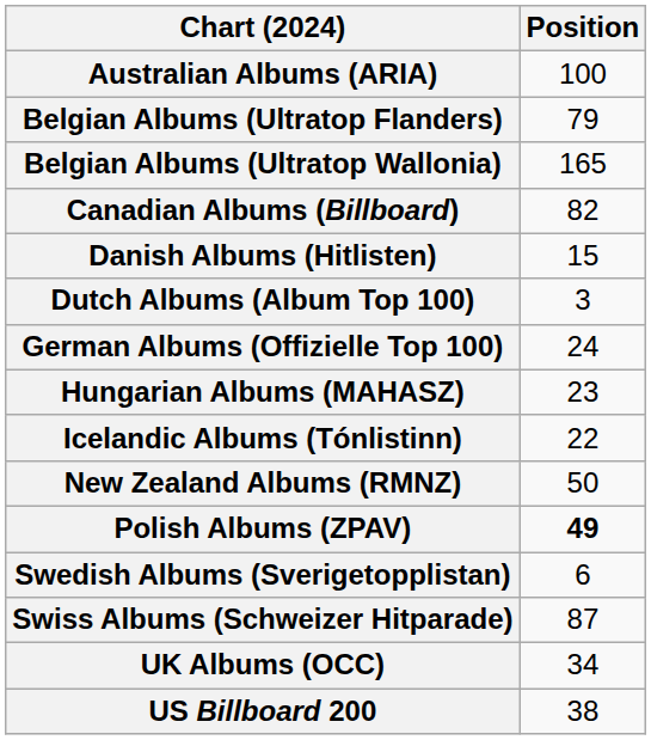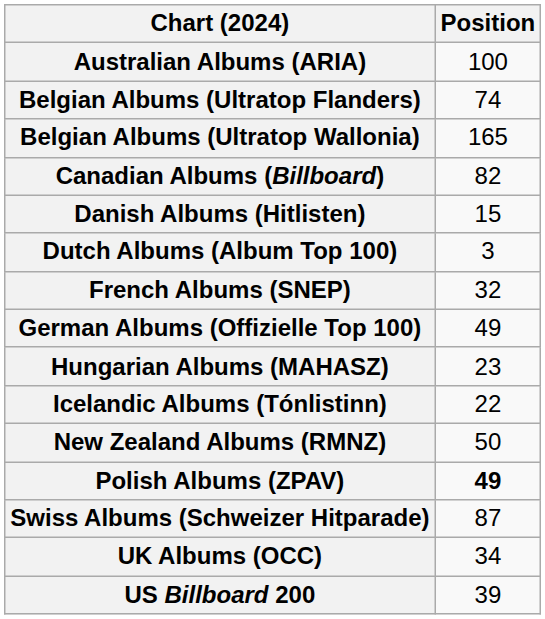 <table class="wikitable sortable plainrowheaders" style="text-align:center">
 <tr>
 <th scope="col">Chart (2024)</th>
 <th scope="col">Position</th>
 </tr>
 <tr>
 <th scope="row">Australian Albums (ARIA)</th>
 <td>100</td>
 </tr>
 <tr>
 <th scope="row">Belgian Albums (Ultratop Flanders)</th>
-<td>79</td>
+<td>74</td>
 </tr>
 <tr>
 <th scope="row">Belgian Albums (Ultratop Wallonia)</th>
 <td>165</td>
 </tr>
 <tr>
 <th scope="row">Canadian Albums (<em>Billboard</em>)</th>
 <td>82</td>
 </tr>
 <tr>
 <th scope="row">Danish Albums (Hitlisten)</th>
 <td>15</td>
 </tr>
 <tr>
 <th scope="row">Dutch Albums (Album Top 100)</th>
 <td>3</td>
 </tr>
 <tr>
+<th scope="row">French Albums (SNEP)</th>
+<td>32</td>
+</tr>
+<tr>
 <th scope="row">German Albums (Offizielle Top 100)</th>
-<td>24</td>
+<td>49</td>
 </tr>
 <tr>
 <th scope="row">Hungarian Albums (MAHASZ)</th>
 <td>23</td>
 </tr>
 <tr>
 <th scope="row">Icelandic Albums (Tónlistinn)</th>
 <td>22</td>
 </tr>
 <tr>
 <th scope="row">New Zealand Albums (RMNZ)</th>
 <td>50</td>
 </tr>
 <tr>
 <th scope="row">Polish Albums (ZPAV)</th>
 <td><strong>49</strong></td>
 </tr>
 <tr>
-<th scope="row">Swedish Albums (Sverigetopplistan)</th>
-<td>6</td>
-</tr>
-<tr>
 <th scope="row">Swiss Albums (Schweizer Hitparade)</th>
 <td>87</td>
 </tr>
 <tr>
 <th scope="row">UK Albums (OCC)</th>
 <td>34</td>
 </tr>
 <tr>
 <th scope="row">US <em>Billboard</em> 200</th>
-<td>38</td>
+<td>39</td>
 </tr>
 </table>
